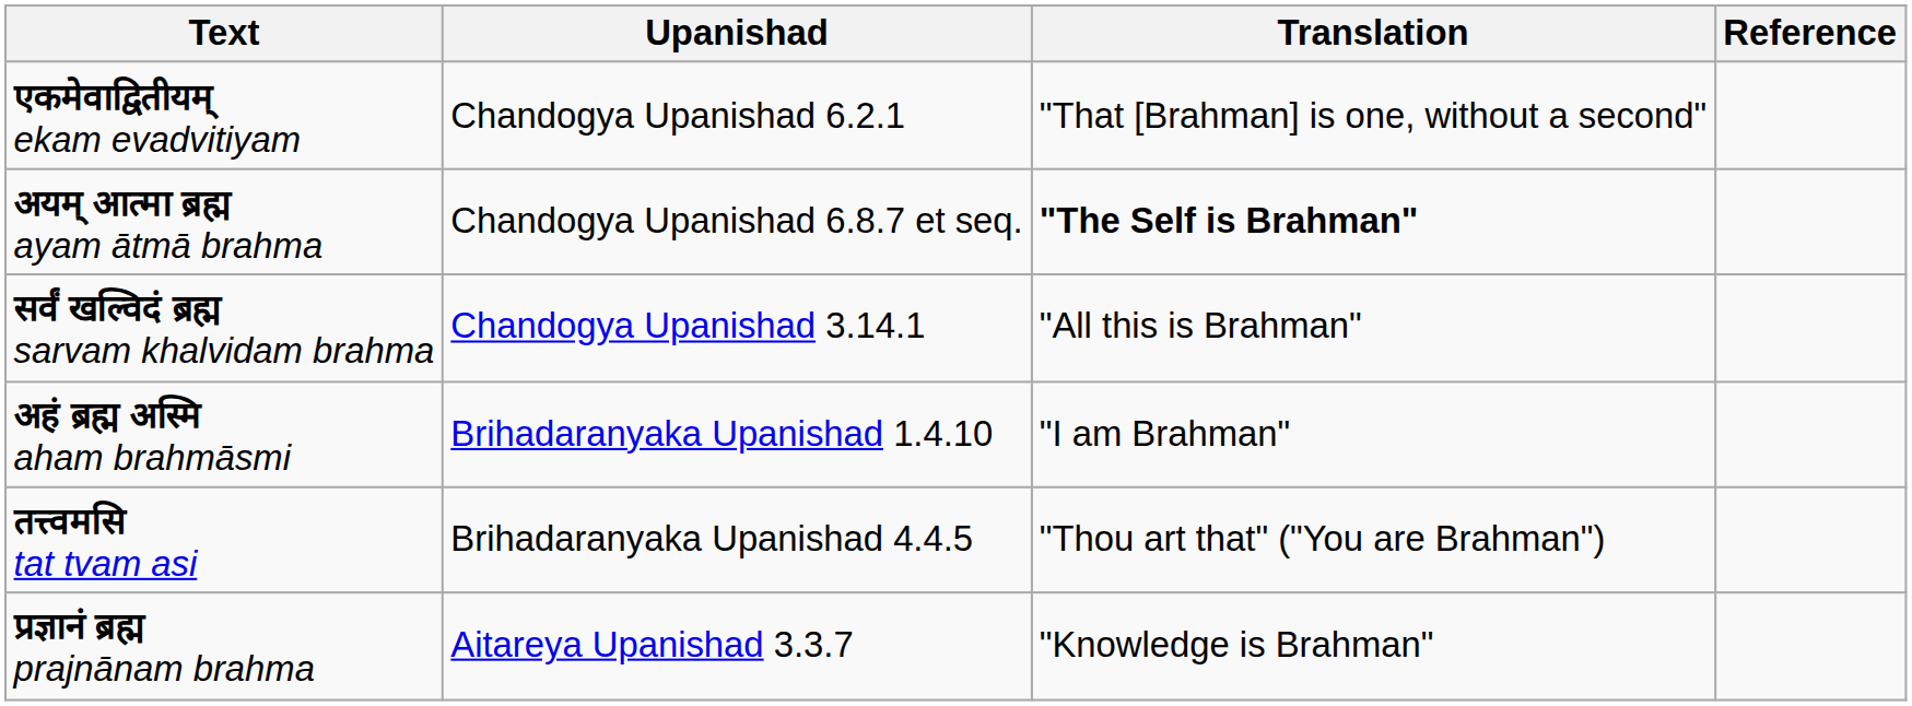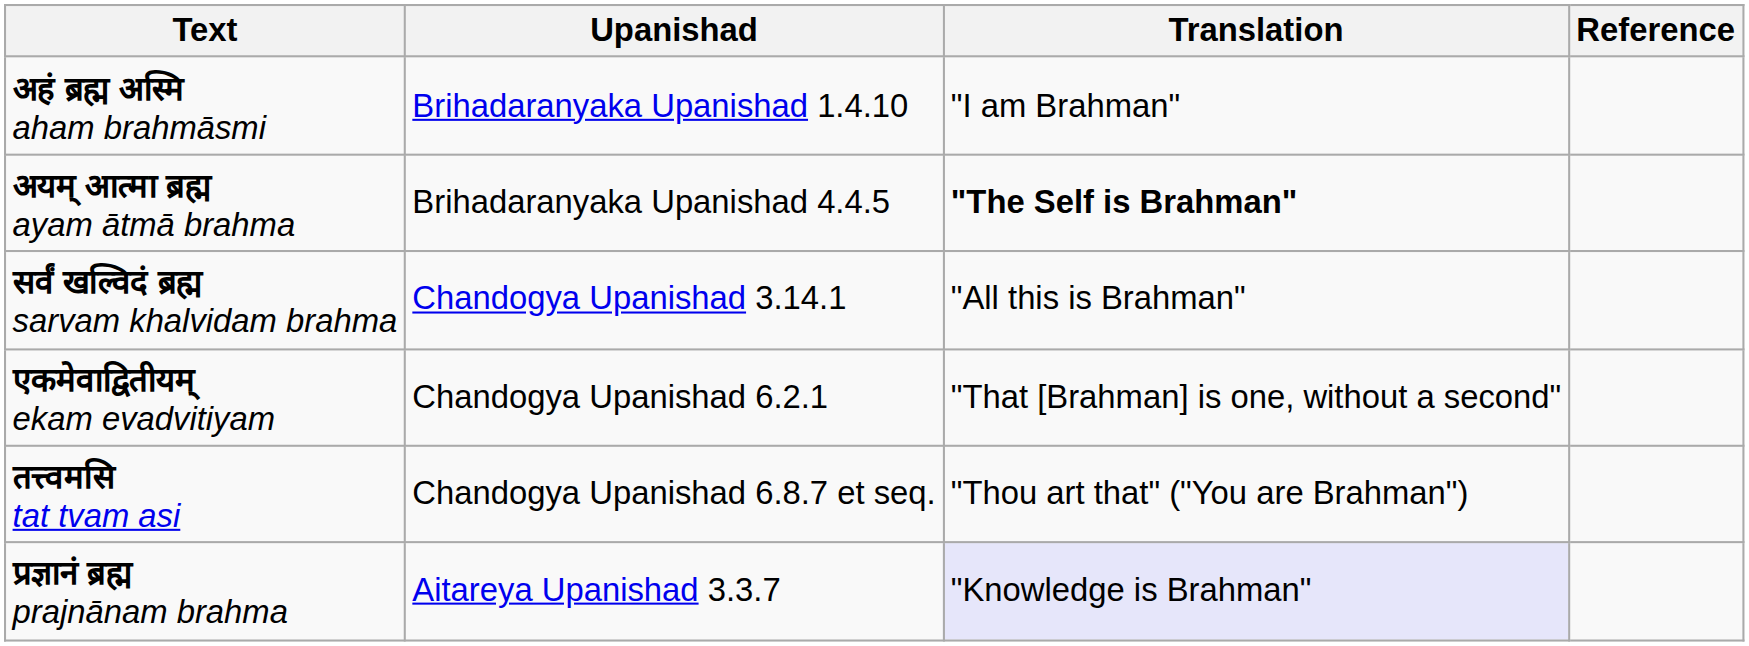 <table class="wikitable sortable">
 <tr>
 <th>Text</th>
 <th>Upanishad</th>
 <th>Translation</th>
 <th>Reference</th>
 </tr>
 <tr>
-<td><strong>एकमेवाद्वितीयम्</strong><br><em>ekam evadvitiyam</em></td>
-<td>Chandogya Upanishad 6.2.1</td>
-<td>"That [Brahman] is one, without a second"</td>
+<td><strong>अहं ब्रह्म अस्मि</strong><br><em>aham brahmāsmi</em></td>
+<td><a href='#'>Brihadaranyaka Upanishad</a> 1.4.10</td>
+<td>"I am Brahman"</td>
 <td></td>
 </tr>
 <tr>
 <td><strong>अयम् आत्मा ब्रह्म</strong><br><em>ayam ātmā brahma</em></td>
-<td>Chandogya Upanishad 6.8.7 et seq.</td>
+<td>Brihadaranyaka Upanishad 4.4.5</td>
 <td><strong>"The Self is Brahman"</strong></td>
 <td></td>
 </tr>
 <tr>
 <td><strong>सर्वं खल्विदं ब्रह्म</strong><br><em>sarvam khalvidam brahma</em></td>
 <td><a href='#'>Chandogya Upanishad</a> 3.14.1</td>
 <td>"All this is Brahman"</td>
 <td></td>
 </tr>
 <tr>
-<td><strong>अहं ब्रह्म अस्मि</strong><br><em>aham brahmāsmi</em></td>
-<td><a href='#'>Brihadaranyaka Upanishad</a> 1.4.10</td>
-<td>"I am Brahman"</td>
+<td><strong>एकमेवाद्वितीयम्</strong><br><em>ekam evadvitiyam</em></td>
+<td>Chandogya Upanishad 6.2.1</td>
+<td>"That [Brahman] is one, without a second"</td>
 <td></td>
 </tr>
 <tr>
 <td><strong>तत्त्वमसि</strong><br><em><a href='#'>tat tvam asi</a></em></td>
-<td>Brihadaranyaka Upanishad 4.4.5</td>
+<td>Chandogya Upanishad 6.8.7 et seq.</td>
 <td>"Thou art that" ("You are Brahman")</td>
 <td></td>
 </tr>
 <tr>
 <td><strong>प्रज्ञानं ब्रह्म</strong><br><em>prajnānam brahma</em></td>
 <td><a href='#'>Aitareya Upanishad</a> 3.3.7</td>
-<td>"Knowledge is Brahman"</td>
+<td style="background: lavender;">"Knowledge is Brahman"</td>
 <td></td>
 </tr>
 </table>
